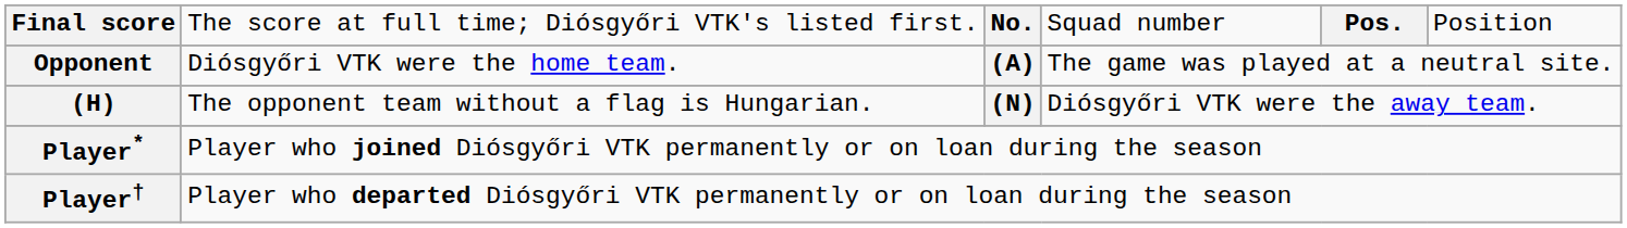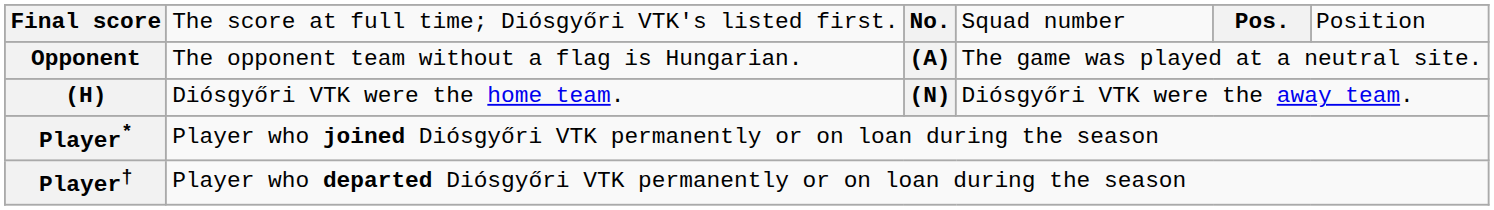 <table class="wikitable" style="font-size:95%;">
 <tr>
 <th>Final score</th>
 <td>The score at full time; Diósgyőri VTK's listed first.</td>
 <th>No.</th>
 <td>Squad number</td>
 <th>Pos.</th>
 <td>Position</td>
 </tr>
 <tr>
 <th>Opponent</th>
-<td>Diósgyőri VTK were the <a href='#'>home team</a>.</td>
+<td>The opponent team without a flag is Hungarian.</td>
 <th>(A)</th>
 <td colspan="3">The game was played at a neutral site.</td>
 </tr>
 <tr>
 <th>(H)</th>
-<td>The opponent team without a flag is Hungarian.</td>
+<td>Diósgyőri VTK were the <a href='#'>home team</a>.</td>
 <th>(N)</th>
 <td colspan="3">Diósgyőri VTK were the <a href='#'>away team</a>.</td>
 </tr>
 <tr>
 <th>Player<sup>*</sup></th>
 <td colspan="5">Player who <strong>joined</strong> Diósgyőri VTK permanently or on loan during the season</td>
 </tr>
 <tr>
 <th>Player<sup>†</sup></th>
 <td colspan="5">Player who <strong>departed</strong> Diósgyőri VTK permanently or on loan during the season</td>
 </tr>
 </table>
